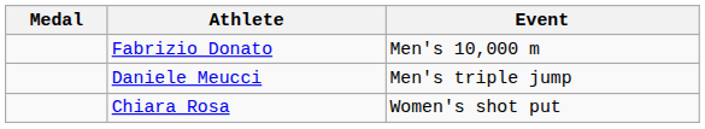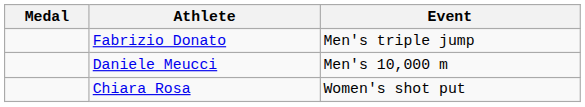 <table class="wikitable" style="width:40%; font-size:100%; text-align:left;">
 <tr>
 <th>Medal</th>
 <th>Athlete</th>
 <th>Event</th>
 </tr>
 <tr>
 <td align=center></td>
 <td><a href='#'>Fabrizio Donato</a></td>
-<td>Men's 10,000 m</td>
+<td>Men's triple jump</td>
 </tr>
 <tr>
 <td align=center></td>
 <td><a href='#'>Daniele Meucci</a></td>
-<td>Men's triple jump</td>
+<td>Men's 10,000 m</td>
 </tr>
 <tr>
 <td align=center></td>
 <td><a href='#'>Chiara Rosa</a></td>
 <td>Women's shot put</td>
 </tr>
 </table>
